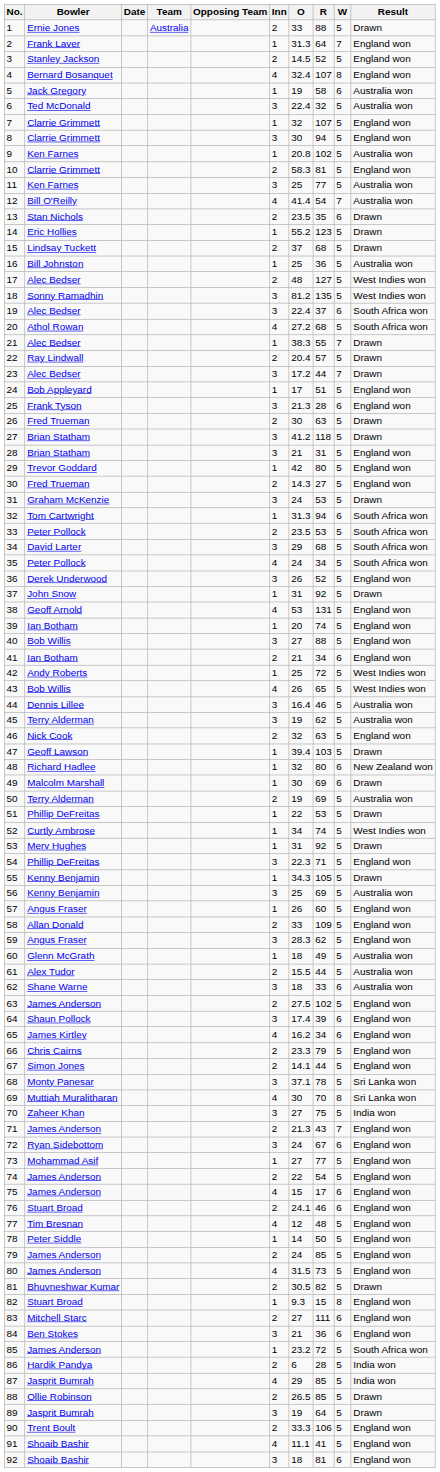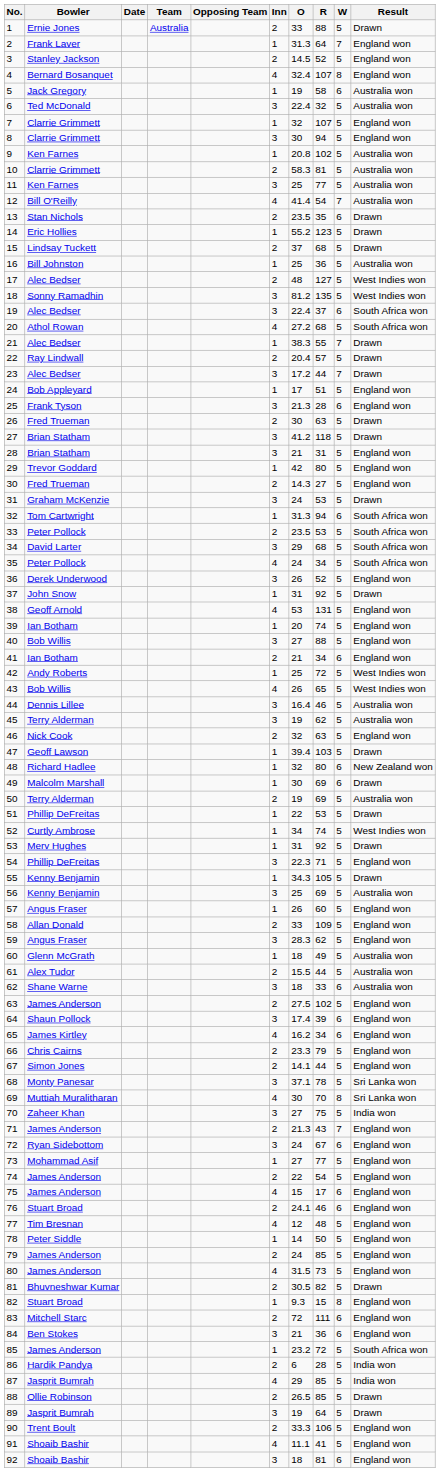 <table class="wikitable sortable">
 <tr>
 <th>No.</th>
 <th>Bowler</th>
 <th>Date</th>
 <th>Team</th>
 <th>Opposing Team</th>
 <th scope="col" style="width:20px;">Inn</th>
 <th scope="col" style="width:20px;">O</th>
 <th scope="col" style="width:20px;">R</th>
 <th scope="col" style="width:20px;">W</th>
 <th>Result</th>
 </tr>
 <tr>
 <td>1</td>
 <td><a href='#'>Ernie Jones</a></td>
 <td></td>
 <td><a href='#'>Australia</a></td>
 <td></td>
 <td>2</td>
 <td>33</td>
 <td>88</td>
 <td>5</td>
 <td>Drawn</td>
 </tr>
 <tr>
 <td>2</td>
 <td><a href='#'>Frank Laver</a></td>
 <td></td>
 <td></td>
 <td></td>
 <td>1</td>
 <td>31.3</td>
 <td>64</td>
 <td>7</td>
 <td>England won</td>
 </tr>
 <tr>
 <td>3</td>
 <td><a href='#'>Stanley Jackson</a></td>
 <td></td>
 <td></td>
 <td></td>
 <td>2</td>
 <td>14.5</td>
 <td>52</td>
 <td>5</td>
 <td>England won</td>
 </tr>
 <tr>
 <td>4</td>
 <td><a href='#'>Bernard Bosanquet</a></td>
 <td></td>
 <td></td>
 <td></td>
 <td>4</td>
 <td>32.4</td>
 <td>107</td>
 <td>8</td>
 <td>England won</td>
 </tr>
 <tr>
 <td>5</td>
 <td><a href='#'>Jack Gregory</a></td>
 <td></td>
 <td></td>
 <td></td>
 <td>1</td>
 <td>19</td>
 <td>58</td>
 <td>6</td>
 <td>Australia won</td>
 </tr>
 <tr>
 <td>6</td>
 <td><a href='#'>Ted McDonald</a></td>
 <td></td>
 <td></td>
 <td></td>
 <td>3</td>
 <td>22.4</td>
 <td>32</td>
 <td>5</td>
 <td>Australia won</td>
 </tr>
 <tr>
 <td>7</td>
 <td><a href='#'>Clarrie Grimmett</a></td>
 <td></td>
 <td></td>
 <td></td>
 <td>1</td>
 <td>32</td>
 <td>107</td>
 <td>5</td>
 <td>England won</td>
 </tr>
 <tr>
 <td>8</td>
 <td><a href='#'>Clarrie Grimmett</a></td>
 <td></td>
 <td></td>
 <td></td>
 <td>3</td>
 <td>30</td>
 <td>94</td>
 <td>5</td>
 <td>England won</td>
 </tr>
 <tr>
 <td>9</td>
 <td><a href='#'>Ken Farnes</a></td>
 <td></td>
 <td></td>
 <td></td>
 <td>1</td>
 <td>20.8</td>
 <td>102</td>
 <td>5</td>
 <td>Australia won</td>
 </tr>
 <tr>
 <td>10</td>
 <td><a href='#'>Clarrie Grimmett</a></td>
 <td></td>
 <td></td>
 <td></td>
 <td>2</td>
 <td>58.3</td>
 <td>81</td>
 <td>5</td>
-<td>England won</td>
+<td>Australia won</td>
 </tr>
 <tr>
 <td>11</td>
 <td><a href='#'>Ken Farnes</a></td>
 <td></td>
 <td></td>
 <td></td>
 <td>3</td>
 <td>25</td>
 <td>77</td>
 <td>5</td>
 <td>Australia won</td>
 </tr>
 <tr>
 <td>12</td>
 <td><a href='#'>Bill O'Reilly</a></td>
 <td></td>
 <td></td>
 <td></td>
 <td>4</td>
 <td>41.4</td>
 <td>54</td>
 <td>7</td>
 <td>Australia won</td>
 </tr>
 <tr>
 <td>13</td>
 <td><a href='#'>Stan Nichols</a></td>
 <td></td>
 <td></td>
 <td></td>
 <td>2</td>
 <td>23.5</td>
 <td>35</td>
 <td>6</td>
 <td>Drawn</td>
 </tr>
 <tr>
 <td>14</td>
 <td><a href='#'>Eric Hollies</a></td>
 <td></td>
 <td></td>
 <td></td>
 <td>1</td>
 <td>55.2</td>
 <td>123</td>
 <td>5</td>
 <td>Drawn</td>
 </tr>
 <tr>
 <td>15</td>
 <td><a href='#'>Lindsay Tuckett</a></td>
 <td></td>
 <td></td>
 <td></td>
 <td>2</td>
 <td>37</td>
 <td>68</td>
 <td>5</td>
 <td>Drawn</td>
 </tr>
 <tr>
 <td>16</td>
 <td><a href='#'>Bill Johnston</a></td>
 <td></td>
 <td></td>
 <td></td>
 <td>1</td>
 <td>25</td>
 <td>36</td>
 <td>5</td>
 <td>Australia won</td>
 </tr>
 <tr>
 <td>17</td>
 <td><a href='#'>Alec Bedser</a></td>
 <td></td>
 <td></td>
 <td></td>
 <td>2</td>
 <td>48</td>
 <td>127</td>
 <td>5</td>
 <td>West Indies won</td>
 </tr>
 <tr>
 <td>18</td>
 <td><a href='#'>Sonny Ramadhin</a></td>
 <td></td>
 <td></td>
 <td></td>
 <td>3</td>
 <td>81.2</td>
 <td>135</td>
 <td>5</td>
 <td>West Indies won</td>
 </tr>
 <tr>
 <td>19</td>
 <td><a href='#'>Alec Bedser</a></td>
 <td></td>
 <td></td>
 <td></td>
 <td>3</td>
 <td>22.4</td>
 <td>37</td>
 <td>6</td>
 <td>South Africa won</td>
 </tr>
 <tr>
 <td>20</td>
 <td><a href='#'>Athol Rowan</a></td>
 <td></td>
 <td></td>
 <td></td>
 <td>4</td>
 <td>27.2</td>
 <td>68</td>
 <td>5</td>
 <td>South Africa won</td>
 </tr>
 <tr>
 <td>21</td>
 <td><a href='#'>Alec Bedser</a></td>
 <td></td>
 <td></td>
 <td></td>
 <td>1</td>
 <td>38.3</td>
 <td>55</td>
 <td>7</td>
 <td>Drawn</td>
 </tr>
 <tr>
 <td>22</td>
 <td><a href='#'>Ray Lindwall</a></td>
 <td></td>
 <td></td>
 <td></td>
 <td>2</td>
 <td>20.4</td>
 <td>57</td>
 <td>5</td>
 <td>Drawn</td>
 </tr>
 <tr>
 <td>23</td>
 <td><a href='#'>Alec Bedser</a></td>
 <td></td>
 <td></td>
 <td></td>
 <td>3</td>
 <td>17.2</td>
 <td>44</td>
 <td>7</td>
 <td>Drawn</td>
 </tr>
 <tr>
 <td>24</td>
 <td><a href='#'>Bob Appleyard</a></td>
 <td></td>
 <td></td>
 <td></td>
 <td>1</td>
 <td>17</td>
 <td>51</td>
 <td>5</td>
 <td>England won</td>
 </tr>
 <tr>
 <td>25</td>
 <td><a href='#'>Frank Tyson</a></td>
 <td></td>
 <td></td>
 <td></td>
 <td>3</td>
 <td>21.3</td>
 <td>28</td>
 <td>6</td>
 <td>England won</td>
 </tr>
 <tr>
 <td>26</td>
 <td><a href='#'>Fred Trueman</a></td>
 <td></td>
 <td></td>
 <td></td>
 <td>2</td>
 <td>30</td>
 <td>63</td>
 <td>5</td>
 <td>Drawn</td>
 </tr>
 <tr>
 <td>27</td>
 <td><a href='#'>Brian Statham</a></td>
 <td></td>
 <td></td>
 <td></td>
 <td>3</td>
 <td>41.2</td>
 <td>118</td>
 <td>5</td>
 <td>Drawn</td>
 </tr>
 <tr>
 <td>28</td>
 <td><a href='#'>Brian Statham</a></td>
 <td></td>
 <td></td>
 <td></td>
 <td>3</td>
 <td>21</td>
 <td>31</td>
 <td>5</td>
 <td>England won</td>
 </tr>
 <tr>
 <td>29</td>
 <td><a href='#'>Trevor Goddard</a></td>
 <td></td>
 <td></td>
 <td></td>
 <td>1</td>
 <td>42</td>
 <td>80</td>
 <td>5</td>
 <td>England won</td>
 </tr>
 <tr>
 <td>30</td>
 <td><a href='#'>Fred Trueman</a></td>
 <td></td>
 <td></td>
 <td></td>
 <td>2</td>
 <td>14.3</td>
 <td>27</td>
 <td>5</td>
 <td>England won</td>
 </tr>
 <tr>
 <td>31</td>
 <td><a href='#'>Graham McKenzie</a></td>
 <td></td>
 <td></td>
 <td></td>
 <td>3</td>
 <td>24</td>
 <td>53</td>
 <td>5</td>
 <td>Drawn</td>
 </tr>
 <tr>
 <td>32</td>
 <td><a href='#'>Tom Cartwright</a></td>
 <td></td>
 <td></td>
 <td></td>
 <td>1</td>
 <td>31.3</td>
 <td>94</td>
 <td>6</td>
 <td>South Africa won</td>
 </tr>
 <tr>
 <td>33</td>
 <td><a href='#'>Peter Pollock</a></td>
 <td></td>
 <td></td>
 <td></td>
 <td>2</td>
 <td>23.5</td>
 <td>53</td>
 <td>5</td>
 <td>South Africa won</td>
 </tr>
 <tr>
 <td>34</td>
 <td><a href='#'>David Larter</a></td>
 <td></td>
 <td></td>
 <td></td>
 <td>3</td>
 <td>29</td>
 <td>68</td>
 <td>5</td>
 <td>South Africa won</td>
 </tr>
 <tr>
 <td>35</td>
 <td><a href='#'>Peter Pollock</a></td>
 <td></td>
 <td></td>
 <td></td>
 <td>4</td>
 <td>24</td>
 <td>34</td>
 <td>5</td>
 <td>South Africa won</td>
 </tr>
 <tr>
 <td>36</td>
 <td><a href='#'>Derek Underwood</a></td>
 <td></td>
 <td></td>
 <td></td>
 <td>3</td>
 <td>26</td>
 <td>52</td>
 <td>5</td>
 <td>England won</td>
 </tr>
 <tr>
 <td>37</td>
 <td><a href='#'>John Snow</a></td>
 <td></td>
 <td></td>
 <td></td>
 <td>1</td>
 <td>31</td>
 <td>92</td>
 <td>5</td>
 <td>Drawn</td>
 </tr>
 <tr>
 <td>38</td>
 <td><a href='#'>Geoff Arnold</a></td>
 <td></td>
 <td></td>
 <td></td>
 <td>4</td>
 <td>53</td>
 <td>131</td>
 <td>5</td>
 <td>England won</td>
 </tr>
 <tr>
 <td>39</td>
 <td><a href='#'>Ian Botham</a></td>
 <td></td>
 <td></td>
 <td></td>
 <td>1</td>
 <td>20</td>
 <td>74</td>
 <td>5</td>
 <td>England won</td>
 </tr>
 <tr>
 <td>40</td>
 <td><a href='#'>Bob Willis</a></td>
 <td></td>
 <td></td>
 <td></td>
 <td>3</td>
 <td>27</td>
 <td>88</td>
 <td>5</td>
 <td>England won</td>
 </tr>
 <tr>
 <td>41</td>
 <td><a href='#'>Ian Botham</a></td>
 <td></td>
 <td></td>
 <td></td>
 <td>2</td>
 <td>21</td>
 <td>34</td>
 <td>6</td>
 <td>England won</td>
 </tr>
 <tr>
 <td>42</td>
 <td><a href='#'>Andy Roberts</a></td>
 <td></td>
 <td></td>
 <td></td>
 <td>1</td>
 <td>25</td>
 <td>72</td>
 <td>5</td>
 <td>West Indies won</td>
 </tr>
 <tr>
 <td>43</td>
 <td><a href='#'>Bob Willis</a></td>
 <td></td>
 <td></td>
 <td></td>
 <td>4</td>
 <td>26</td>
 <td>65</td>
 <td>5</td>
 <td>West Indies won</td>
 </tr>
 <tr>
 <td>44</td>
 <td><a href='#'>Dennis Lillee</a></td>
 <td></td>
 <td></td>
 <td></td>
 <td>3</td>
 <td>16.4</td>
 <td>46</td>
 <td>5</td>
 <td>Australia won</td>
 </tr>
 <tr>
 <td>45</td>
 <td><a href='#'>Terry Alderman</a></td>
 <td></td>
 <td></td>
 <td></td>
 <td>3</td>
 <td>19</td>
 <td>62</td>
 <td>5</td>
 <td>Australia won</td>
 </tr>
 <tr>
 <td>46</td>
 <td><a href='#'>Nick Cook</a></td>
 <td></td>
 <td></td>
 <td></td>
 <td>2</td>
 <td>32</td>
 <td>63</td>
 <td>5</td>
 <td>England won</td>
 </tr>
 <tr>
 <td>47</td>
 <td><a href='#'>Geoff Lawson</a></td>
 <td></td>
 <td></td>
 <td></td>
 <td>1</td>
 <td>39.4</td>
 <td>103</td>
 <td>5</td>
 <td>Drawn</td>
 </tr>
 <tr>
 <td>48</td>
 <td><a href='#'>Richard Hadlee</a></td>
 <td></td>
 <td></td>
 <td></td>
 <td>1</td>
 <td>32</td>
 <td>80</td>
 <td>6</td>
 <td>New Zealand won</td>
 </tr>
 <tr>
 <td>49</td>
 <td><a href='#'>Malcolm Marshall</a></td>
 <td></td>
 <td></td>
 <td></td>
 <td>1</td>
 <td>30</td>
 <td>69</td>
 <td>6</td>
 <td>Drawn</td>
 </tr>
 <tr>
 <td>50</td>
 <td><a href='#'>Terry Alderman</a></td>
 <td></td>
 <td></td>
 <td></td>
 <td>2</td>
 <td>19</td>
 <td>69</td>
 <td>5</td>
 <td>Australia won</td>
 </tr>
 <tr>
 <td>51</td>
 <td><a href='#'>Phillip DeFreitas</a></td>
 <td></td>
 <td></td>
 <td></td>
 <td>1</td>
 <td>22</td>
 <td>53</td>
 <td>5</td>
 <td>Drawn</td>
 </tr>
 <tr>
 <td>52</td>
 <td><a href='#'>Curtly Ambrose</a></td>
 <td></td>
 <td></td>
 <td></td>
 <td>1</td>
 <td>34</td>
 <td>74</td>
 <td>5</td>
 <td>West Indies won</td>
 </tr>
 <tr>
 <td>53</td>
 <td><a href='#'>Merv Hughes</a></td>
 <td></td>
 <td></td>
 <td></td>
 <td>1</td>
 <td>31</td>
 <td>92</td>
 <td>5</td>
 <td>Drawn</td>
 </tr>
 <tr>
 <td>54</td>
 <td><a href='#'>Phillip DeFreitas</a></td>
 <td></td>
 <td></td>
 <td></td>
 <td>3</td>
 <td>22.3</td>
 <td>71</td>
 <td>5</td>
 <td>England won</td>
 </tr>
 <tr>
 <td>55</td>
 <td><a href='#'>Kenny Benjamin</a></td>
 <td></td>
 <td></td>
 <td></td>
 <td>1</td>
 <td>34.3</td>
 <td>105</td>
 <td>5</td>
 <td>Drawn</td>
 </tr>
 <tr>
 <td>56</td>
 <td><a href='#'>Kenny Benjamin</a></td>
 <td></td>
 <td></td>
 <td></td>
 <td>3</td>
 <td>25</td>
 <td>69</td>
 <td>5</td>
 <td>Australia won</td>
 </tr>
 <tr>
 <td>57</td>
 <td><a href='#'>Angus Fraser</a></td>
 <td></td>
 <td></td>
 <td></td>
 <td>1</td>
 <td>26</td>
 <td>60</td>
 <td>5</td>
 <td>England won</td>
 </tr>
 <tr>
 <td>58</td>
 <td><a href='#'>Allan Donald</a></td>
 <td></td>
 <td></td>
 <td></td>
 <td>2</td>
 <td>33</td>
 <td>109</td>
 <td>5</td>
 <td>England won</td>
 </tr>
 <tr>
 <td>59</td>
 <td><a href='#'>Angus Fraser</a></td>
 <td></td>
 <td></td>
 <td></td>
 <td>3</td>
 <td>28.3</td>
 <td>62</td>
 <td>5</td>
 <td>England won</td>
 </tr>
 <tr>
 <td>60</td>
 <td><a href='#'>Glenn McGrath</a></td>
 <td></td>
 <td></td>
 <td></td>
 <td>1</td>
 <td>18</td>
 <td>49</td>
 <td>5</td>
 <td>Australia won</td>
 </tr>
 <tr>
 <td>61</td>
 <td><a href='#'>Alex Tudor</a></td>
 <td></td>
 <td></td>
 <td></td>
 <td>2</td>
 <td>15.5</td>
 <td>44</td>
 <td>5</td>
 <td>Australia won</td>
 </tr>
 <tr>
 <td>62</td>
 <td><a href='#'>Shane Warne</a></td>
 <td></td>
 <td></td>
 <td></td>
 <td>3</td>
 <td>18</td>
 <td>33</td>
 <td>6</td>
 <td>Australia won</td>
 </tr>
 <tr>
 <td>63</td>
 <td><a href='#'>James Anderson</a></td>
 <td></td>
 <td></td>
 <td></td>
 <td>2</td>
 <td>27.5</td>
 <td>102</td>
 <td>5</td>
 <td>England won</td>
 </tr>
 <tr>
 <td>64</td>
 <td><a href='#'>Shaun Pollock</a></td>
 <td></td>
 <td></td>
 <td></td>
 <td>3</td>
 <td>17.4</td>
 <td>39</td>
 <td>6</td>
 <td>England won</td>
 </tr>
 <tr>
 <td>65</td>
 <td><a href='#'>James Kirtley</a></td>
 <td></td>
 <td></td>
 <td></td>
 <td>4</td>
 <td>16.2</td>
 <td>34</td>
 <td>6</td>
 <td>England won</td>
 </tr>
 <tr>
 <td>66</td>
 <td><a href='#'>Chris Cairns</a></td>
 <td></td>
 <td></td>
 <td></td>
 <td>2</td>
 <td>23.3</td>
 <td>79</td>
 <td>5</td>
 <td>England won</td>
 </tr>
 <tr>
 <td>67</td>
 <td><a href='#'>Simon Jones</a></td>
 <td></td>
 <td></td>
 <td></td>
 <td>2</td>
 <td>14.1</td>
 <td>44</td>
 <td>5</td>
 <td>England won</td>
 </tr>
 <tr>
 <td>68</td>
 <td><a href='#'>Monty Panesar</a></td>
 <td></td>
 <td></td>
 <td></td>
 <td>3</td>
 <td>37.1</td>
 <td>78</td>
 <td>5</td>
 <td>Sri Lanka won</td>
 </tr>
 <tr>
 <td>69</td>
 <td><a href='#'>Muttiah Muralitharan</a></td>
 <td></td>
 <td></td>
 <td></td>
 <td>4</td>
 <td>30</td>
 <td>70</td>
 <td>8</td>
 <td>Sri Lanka won</td>
 </tr>
 <tr>
 <td>70</td>
 <td><a href='#'>Zaheer Khan</a></td>
 <td></td>
 <td></td>
 <td></td>
 <td>3</td>
 <td>27</td>
 <td>75</td>
 <td>5</td>
 <td>India won</td>
 </tr>
 <tr>
 <td>71</td>
 <td><a href='#'>James Anderson</a></td>
 <td></td>
 <td></td>
 <td></td>
 <td>2</td>
 <td>21.3</td>
 <td>43</td>
 <td>7</td>
 <td>England won</td>
 </tr>
 <tr>
 <td>72</td>
 <td><a href='#'>Ryan Sidebottom</a></td>
 <td></td>
 <td></td>
 <td></td>
 <td>3</td>
 <td>24</td>
 <td>67</td>
 <td>6</td>
 <td>England won</td>
 </tr>
 <tr>
 <td>73</td>
 <td><a href='#'>Mohammad Asif</a></td>
 <td></td>
 <td></td>
 <td></td>
 <td>1</td>
 <td>27</td>
 <td>77</td>
 <td>5</td>
 <td>England won</td>
 </tr>
 <tr>
 <td>74</td>
 <td><a href='#'>James Anderson</a></td>
 <td></td>
 <td></td>
 <td></td>
 <td>2</td>
 <td>22</td>
 <td>54</td>
 <td>5</td>
 <td>England won</td>
 </tr>
 <tr>
 <td>75</td>
 <td><a href='#'>James Anderson</a></td>
 <td></td>
 <td></td>
 <td></td>
 <td>4</td>
 <td>15</td>
 <td>17</td>
 <td>6</td>
 <td>England won</td>
 </tr>
 <tr>
 <td>76</td>
 <td><a href='#'>Stuart Broad</a></td>
 <td></td>
 <td></td>
 <td></td>
 <td>2</td>
 <td>24.1</td>
 <td>46</td>
 <td>6</td>
 <td>England won</td>
 </tr>
 <tr>
 <td>77</td>
 <td><a href='#'>Tim Bresnan</a></td>
 <td></td>
 <td></td>
 <td></td>
 <td>4</td>
 <td>12</td>
 <td>48</td>
 <td>5</td>
 <td>England won</td>
 </tr>
 <tr>
 <td>78</td>
 <td><a href='#'>Peter Siddle</a></td>
 <td></td>
 <td></td>
 <td></td>
 <td>1</td>
 <td>14</td>
 <td>50</td>
 <td>5</td>
 <td>England won</td>
 </tr>
 <tr>
 <td>79</td>
 <td><a href='#'>James Anderson</a></td>
 <td></td>
 <td></td>
 <td></td>
 <td>2</td>
 <td>24</td>
 <td>85</td>
 <td>5</td>
 <td>England won</td>
 </tr>
 <tr>
 <td>80</td>
 <td><a href='#'>James Anderson</a></td>
 <td></td>
 <td></td>
 <td></td>
 <td>4</td>
 <td>31.5</td>
 <td>73</td>
 <td>5</td>
 <td>England won</td>
 </tr>
 <tr>
 <td>81</td>
 <td><a href='#'>Bhuvneshwar Kumar</a></td>
 <td></td>
 <td></td>
 <td></td>
 <td>2</td>
 <td>30.5</td>
 <td>82</td>
 <td>5</td>
 <td>Drawn</td>
 </tr>
 <tr>
 <td>82</td>
 <td><a href='#'>Stuart Broad</a></td>
 <td></td>
 <td></td>
 <td></td>
 <td>1</td>
 <td>9.3</td>
 <td>15</td>
 <td>8</td>
 <td>England won</td>
 </tr>
 <tr>
 <td>83</td>
 <td><a href='#'>Mitchell Starc</a></td>
 <td></td>
 <td></td>
 <td></td>
 <td>2</td>
-<td>27</td>
+<td>72</td>
 <td>111</td>
 <td>6</td>
 <td>England won</td>
 </tr>
 <tr>
 <td>84</td>
 <td><a href='#'>Ben Stokes</a></td>
 <td></td>
 <td></td>
 <td></td>
 <td>3</td>
 <td>21</td>
 <td>36</td>
 <td>6</td>
 <td>England won</td>
 </tr>
 <tr>
 <td>85</td>
 <td><a href='#'>James Anderson</a></td>
 <td></td>
 <td></td>
 <td></td>
 <td>1</td>
 <td>23.2</td>
 <td>72</td>
 <td>5</td>
 <td>South Africa won</td>
 </tr>
 <tr>
 <td>86</td>
 <td><a href='#'>Hardik Pandya</a></td>
 <td></td>
 <td></td>
 <td></td>
 <td>2</td>
 <td>6</td>
 <td>28</td>
 <td>5</td>
 <td>India won</td>
 </tr>
 <tr>
 <td>87</td>
 <td><a href='#'>Jasprit Bumrah</a></td>
 <td></td>
 <td></td>
 <td></td>
 <td>4</td>
 <td>29</td>
 <td>85</td>
 <td>5</td>
 <td>India won</td>
 </tr>
 <tr>
 <td>88</td>
 <td><a href='#'>Ollie Robinson</a></td>
 <td></td>
 <td></td>
 <td></td>
 <td>2</td>
 <td>26.5</td>
 <td>85</td>
 <td>5</td>
 <td>Drawn</td>
 </tr>
 <tr>
 <td>89</td>
 <td><a href='#'>Jasprit Bumrah</a></td>
 <td></td>
 <td></td>
 <td></td>
 <td>3</td>
 <td>19</td>
 <td>64</td>
 <td>5</td>
 <td>Drawn</td>
 </tr>
 <tr>
 <td>90</td>
 <td><a href='#'>Trent Boult</a></td>
 <td></td>
 <td></td>
 <td></td>
 <td>2</td>
 <td>33.3</td>
 <td>106</td>
 <td>5</td>
 <td>England won</td>
 </tr>
 <tr>
 <td>91</td>
 <td><a href='#'>Shoaib Bashir</a></td>
 <td></td>
 <td></td>
 <td></td>
 <td>4</td>
 <td>11.1</td>
 <td>41</td>
 <td>5</td>
 <td>England won</td>
 </tr>
 <tr>
 <td>92</td>
 <td><a href='#'>Shoaib Bashir</a></td>
 <td></td>
 <td></td>
 <td></td>
 <td>3</td>
 <td>18</td>
 <td>81</td>
 <td>6</td>
 <td>England won</td>
 </tr>
 </table>
